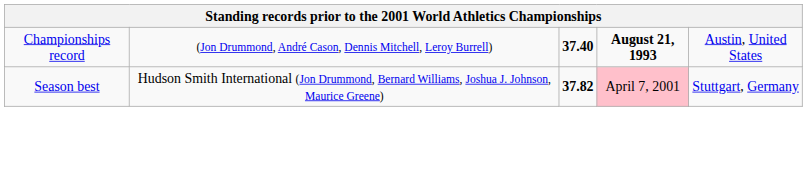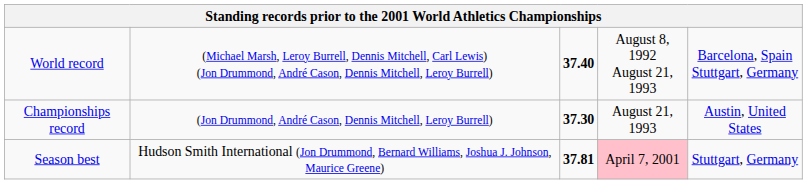 <table class="wikitable" style=" text-align:center; font-size:110%;" width="80%">
 <tr>
 <th colspan="5">Standing records prior to the 2001 World Athletics Championships</th>
 </tr>
 <tr>
+<td><a href='#'>World record</a></td>
+<td> <small>(<a href='#'>Michael Marsh</a>, <a href='#'>Leroy Burrell</a>, <a href='#'>Dennis Mitchell</a>, <a href='#'>Carl Lewis</a>)</small><br> <small>(<a href='#'>Jon Drummond</a>, <a href='#'>André Cason</a>, <a href='#'>Dennis Mitchell</a>, <a href='#'>Leroy Burrell</a>)</small></td>
+<td><strong>37.40</strong></td>
+<td>August 8, 1992<br>August 21, 1993</td>
+<td> <a href='#'>Barcelona</a>, <a href='#'>Spain</a><br> <a href='#'>Stuttgart</a>, <a href='#'>Germany</a></td>
+</tr>
+<tr>
 <td><a href='#'>Championships record</a></td>
 <td> <small>(<a href='#'>Jon Drummond</a>, <a href='#'>André Cason</a>, <a href='#'>Dennis Mitchell</a>, <a href='#'>Leroy Burrell</a>)</small></td>
-<td><strong>37.40</strong></td>
-<td><strong>August 21, 1993</strong></td>
+<td><strong>37.30</strong></td>
+<td>August 21, 1993</td>
 <td> <a href='#'>Austin</a>, <a href='#'>United States</a></td>
 </tr>
 <tr>
 <td><a href='#'>Season best</a></td>
 <td> Hudson Smith International <small>(<a href='#'>Jon Drummond</a>, <a href='#'>Bernard Williams</a>, <a href='#'>Joshua J. Johnson</a>, <a href='#'>Maurice Greene</a>) </small></td>
-<td><strong>37.82</strong></td>
+<td><strong>37.81</strong></td>
 <td style="background: pink;">April 7, 2001</td>
 <td> <a href='#'>Stuttgart</a>, <a href='#'>Germany</a></td>
 </tr>
 </table>
